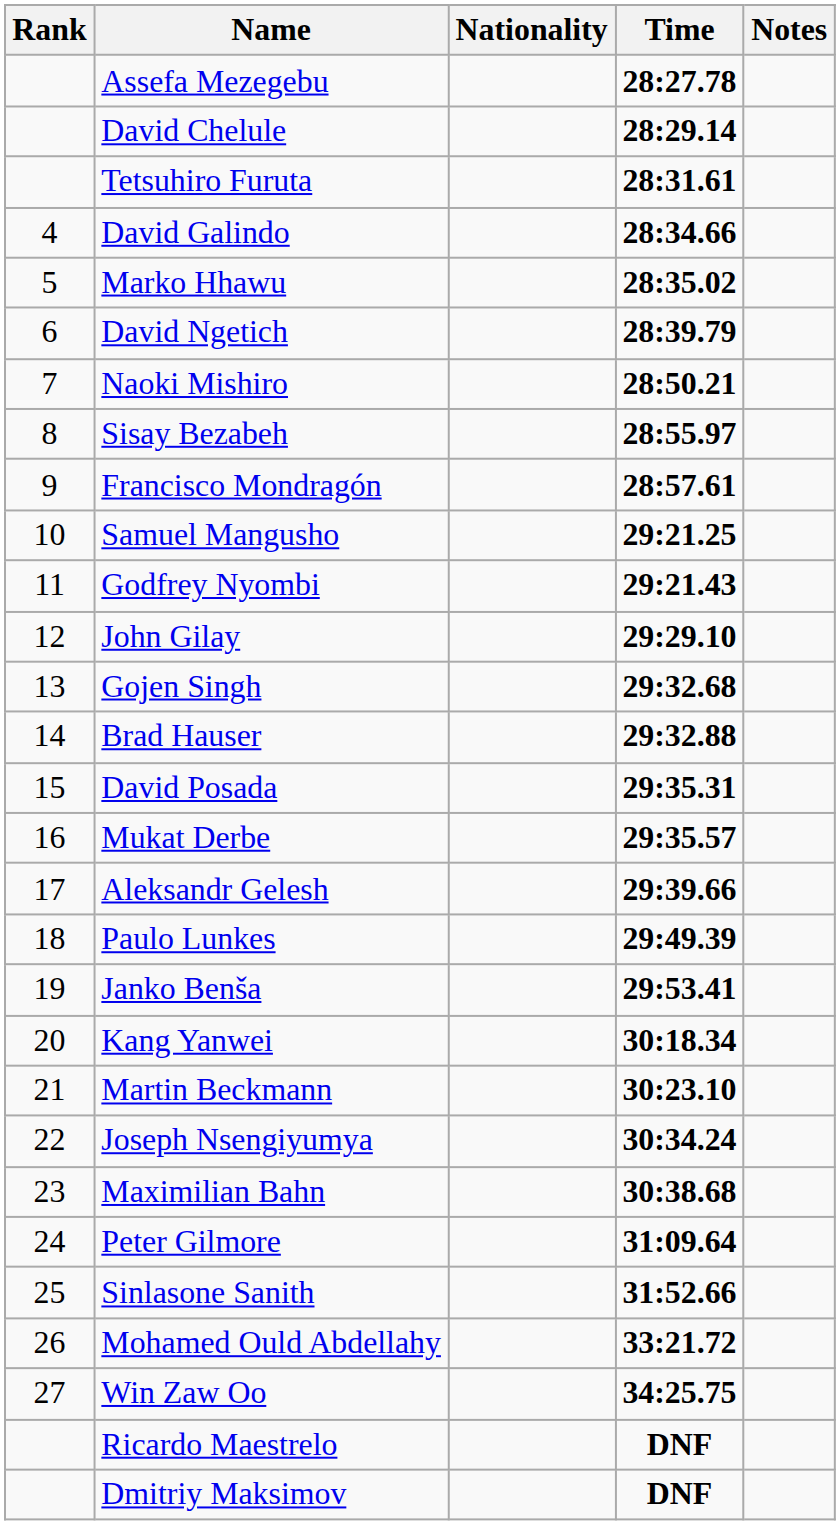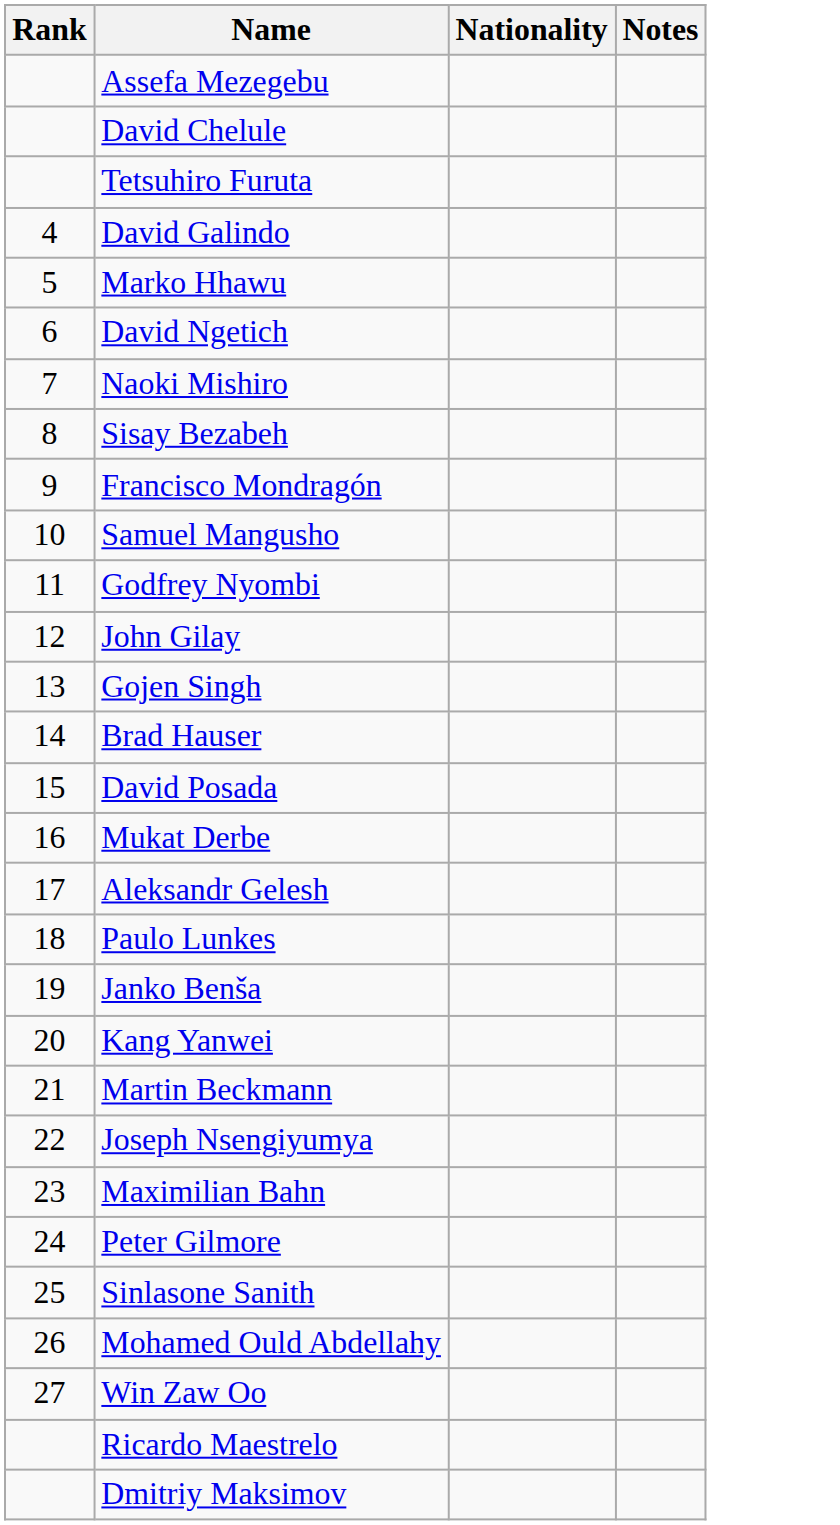 <table class="wikitable sortable" style="text-align:center">
 <tr>
 <th>Rank</th>
 <th>Name</th>
 <th>Nationality</th>
-<th>Time</th>
 <th>Notes</th>
 </tr>
 <tr>
 <td></td>
 <td align=left><a href='#'>Assefa Mezegebu</a></td>
 <td align=left></td>
-<td><strong>28:27.78</strong></td>
 <td></td>
 </tr>
 <tr>
 <td></td>
 <td align=left><a href='#'>David Chelule</a></td>
 <td align=left></td>
-<td><strong>28:29.14</strong></td>
 <td></td>
 </tr>
 <tr>
 <td></td>
 <td align=left><a href='#'>Tetsuhiro Furuta</a></td>
 <td align=left></td>
-<td><strong>28:31.61</strong></td>
 <td></td>
 </tr>
 <tr>
 <td>4</td>
 <td align=left><a href='#'>David Galindo</a></td>
 <td align=left></td>
-<td><strong>28:34.66</strong></td>
 <td></td>
 </tr>
 <tr>
 <td>5</td>
 <td align=left><a href='#'>Marko Hhawu</a></td>
 <td align=left></td>
-<td><strong>28:35.02</strong></td>
 <td></td>
 </tr>
 <tr>
 <td>6</td>
 <td align=left><a href='#'>David Ngetich</a></td>
 <td align=left></td>
-<td><strong>28:39.79</strong></td>
 <td></td>
 </tr>
 <tr>
 <td>7</td>
 <td align=left><a href='#'>Naoki Mishiro</a></td>
 <td align=left></td>
-<td><strong>28:50.21</strong></td>
 <td></td>
 </tr>
 <tr>
 <td>8</td>
 <td align=left><a href='#'>Sisay Bezabeh</a></td>
 <td align=left></td>
-<td><strong>28:55.97</strong></td>
 <td></td>
 </tr>
 <tr>
 <td>9</td>
 <td align=left><a href='#'>Francisco Mondragón</a></td>
 <td align=left></td>
-<td><strong>28:57.61</strong></td>
 <td></td>
 </tr>
 <tr>
 <td>10</td>
 <td align=left><a href='#'>Samuel Mangusho</a></td>
 <td align=left></td>
-<td><strong>29:21.25</strong></td>
 <td></td>
 </tr>
 <tr>
 <td>11</td>
 <td align=left><a href='#'>Godfrey Nyombi</a></td>
 <td align=left></td>
-<td><strong>29:21.43</strong></td>
 <td></td>
 </tr>
 <tr>
 <td>12</td>
 <td align=left><a href='#'>John Gilay</a></td>
 <td align=left></td>
-<td><strong>29:29.10</strong></td>
 <td></td>
 </tr>
 <tr>
 <td>13</td>
 <td align=left><a href='#'>Gojen Singh</a></td>
 <td align=left></td>
-<td><strong>29:32.68</strong></td>
 <td></td>
 </tr>
 <tr>
 <td>14</td>
 <td align=left><a href='#'>Brad Hauser</a></td>
 <td align=left></td>
-<td><strong>29:32.88</strong></td>
 <td></td>
 </tr>
 <tr>
 <td>15</td>
 <td align=left><a href='#'>David Posada</a></td>
 <td align=left></td>
-<td><strong>29:35.31</strong></td>
 <td></td>
 </tr>
 <tr>
 <td>16</td>
 <td align=left><a href='#'>Mukat Derbe</a></td>
 <td align=left></td>
-<td><strong>29:35.57</strong></td>
 <td></td>
 </tr>
 <tr>
 <td>17</td>
 <td align=left><a href='#'>Aleksandr Gelesh</a></td>
 <td align=left></td>
-<td><strong>29:39.66</strong></td>
 <td></td>
 </tr>
 <tr>
 <td>18</td>
 <td align=left><a href='#'>Paulo Lunkes</a></td>
 <td align=left></td>
-<td><strong>29:49.39</strong></td>
 <td></td>
 </tr>
 <tr>
 <td>19</td>
 <td align=left><a href='#'>Janko Benša</a></td>
 <td align=left></td>
-<td><strong>29:53.41</strong></td>
 <td></td>
 </tr>
 <tr>
 <td>20</td>
 <td align=left><a href='#'>Kang Yanwei</a></td>
 <td align=left></td>
-<td><strong>30:18.34</strong></td>
 <td></td>
 </tr>
 <tr>
 <td>21</td>
 <td align=left><a href='#'>Martin Beckmann</a></td>
 <td align=left></td>
-<td><strong>30:23.10</strong></td>
 <td></td>
 </tr>
 <tr>
 <td>22</td>
 <td align=left><a href='#'>Joseph Nsengiyumya</a></td>
 <td align=left></td>
-<td><strong>30:34.24</strong></td>
 <td></td>
 </tr>
 <tr>
 <td>23</td>
 <td align=left><a href='#'>Maximilian Bahn</a></td>
 <td align=left></td>
-<td><strong>30:38.68</strong></td>
 <td></td>
 </tr>
 <tr>
 <td>24</td>
 <td align=left><a href='#'>Peter Gilmore</a></td>
 <td align=left></td>
-<td><strong>31:09.64</strong></td>
 <td></td>
 </tr>
 <tr>
 <td>25</td>
 <td align=left><a href='#'>Sinlasone Sanith</a></td>
 <td align=left></td>
-<td><strong>31:52.66</strong></td>
 <td></td>
 </tr>
 <tr>
 <td>26</td>
 <td align=left><a href='#'>Mohamed Ould Abdellahy</a></td>
 <td align=left></td>
-<td><strong>33:21.72</strong></td>
 <td></td>
 </tr>
 <tr>
 <td>27</td>
 <td align=left><a href='#'>Win Zaw Oo</a></td>
 <td align=left></td>
-<td><strong>34:25.75</strong></td>
 <td></td>
 </tr>
 <tr>
 <td></td>
 <td align=left><a href='#'>Ricardo Maestrelo</a></td>
 <td align=left></td>
-<td><strong>DNF</strong></td>
 <td></td>
 </tr>
 <tr>
 <td></td>
 <td align=left><a href='#'>Dmitriy Maksimov</a></td>
 <td align=left></td>
-<td><strong>DNF</strong></td>
 <td></td>
 </tr>
 </table>
